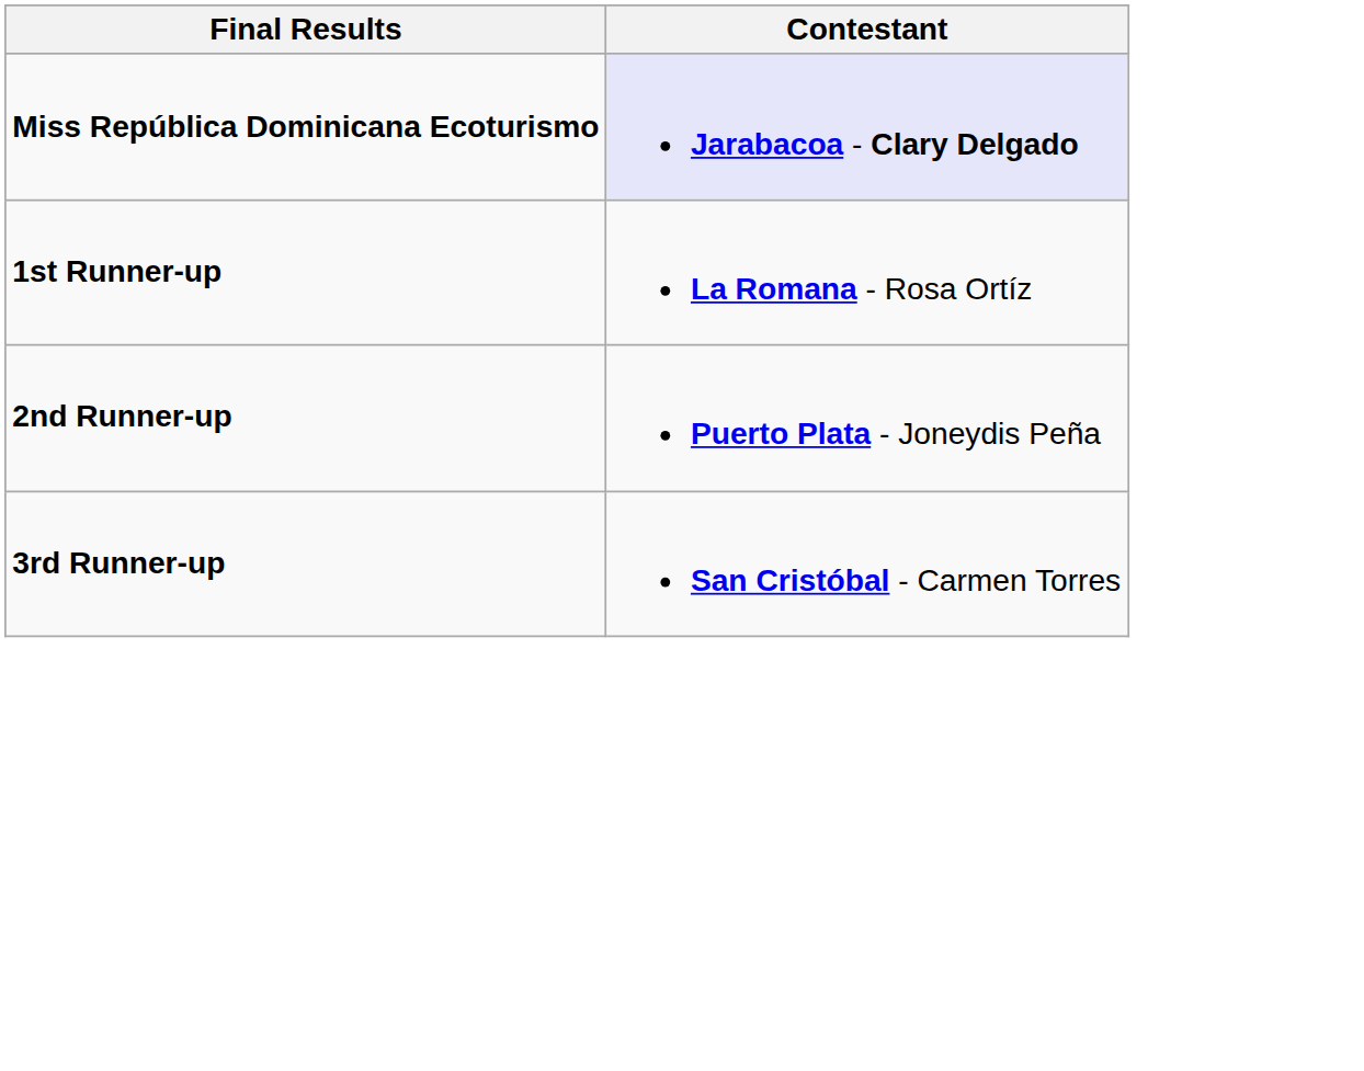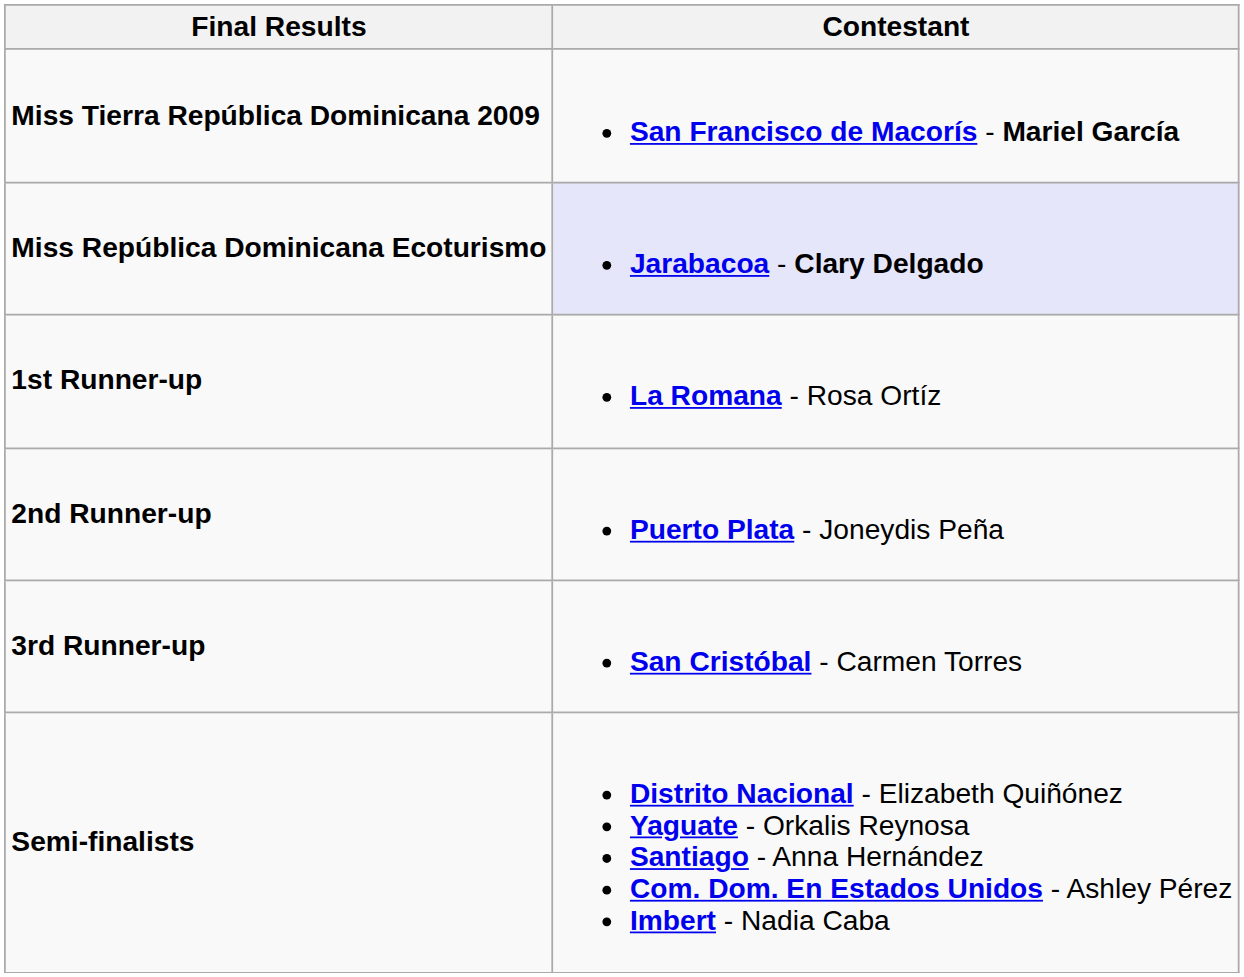 <table class="wikitable">
 <tr>
 <th>Final Results</th>
 <th>Contestant</th>
+</tr>
+<tr>
+<td><strong>Miss Tierra República Dominicana 2009</strong></td>
+<td><br><ul><li><strong><a href='#'>San Francisco de Macorís</a></strong> - <strong>Mariel García</strong></li></ul></td>
 </tr>
 <tr>
 <td><strong>Miss República Dominicana Ecoturismo</strong></td>
 <td style="background: lavender;"><br><ul><li><strong><a href='#'>Jarabacoa</a></strong> - <strong>Clary Delgado</strong></li></ul></td>
 </tr>
 <tr>
 <td><strong>1st Runner-up</strong></td>
 <td><br><ul><li><strong><a href='#'>La Romana</a></strong> - Rosa Ortíz</li></ul></td>
 </tr>
 <tr>
 <td><strong>2nd Runner-up</strong></td>
 <td><br><ul><li><strong><a href='#'>Puerto Plata</a></strong> - Joneydis Peña</li></ul></td>
 </tr>
 <tr>
 <td><strong>3rd Runner-up</strong></td>
 <td><br><ul><li><strong><a href='#'>San Cristóbal</a></strong> - Carmen Torres</li></ul></td>
 </tr>
+<tr>
+<td><strong>Semi-finalists</strong></td>
+<td><br><ul><li><strong><a href='#'>Distrito Nacional</a></strong> - Elizabeth Quiñónez</li><li><strong><a href='#'>Yaguate</a></strong> - Orkalis Reynosa</li><li><strong><a href='#'>Santiago</a></strong> - Anna Hernández</li><li><strong><a href='#'>Com. Dom. En Estados Unidos</a></strong> - Ashley Pérez</li><li><strong><a href='#'>Imbert</a></strong> - Nadia Caba</li></ul></td>
+</tr>
 </table>
